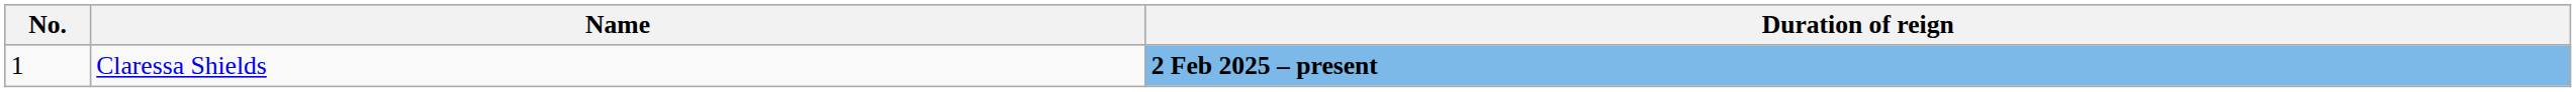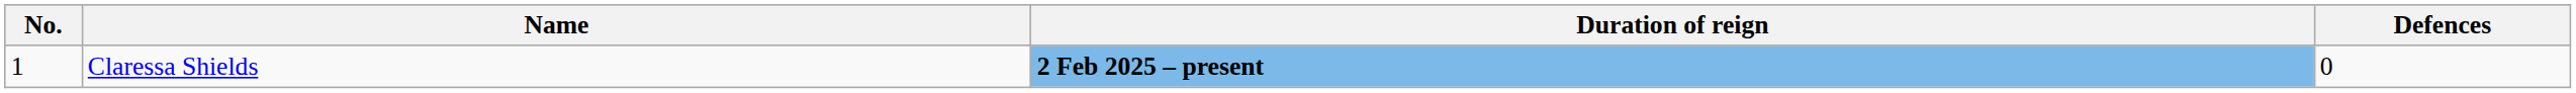 <table class="wikitable" width=80%>
 <tr>
 <th width=3%>No.</th>
 <th width=37%>Name</th>
 <th width=50%>Duration of reign</th>
+<th width=10%>Defences</th>
 </tr>
 <tr>
 <td>1</td>
 <td align=left> <a href='#'>Claressa Shields</a></td>
 <td style="background:#7CB9E8;" width=5px><strong>2 Feb 2025 – present</strong></td>
+<td>0</td>
 </tr>
 </table>
